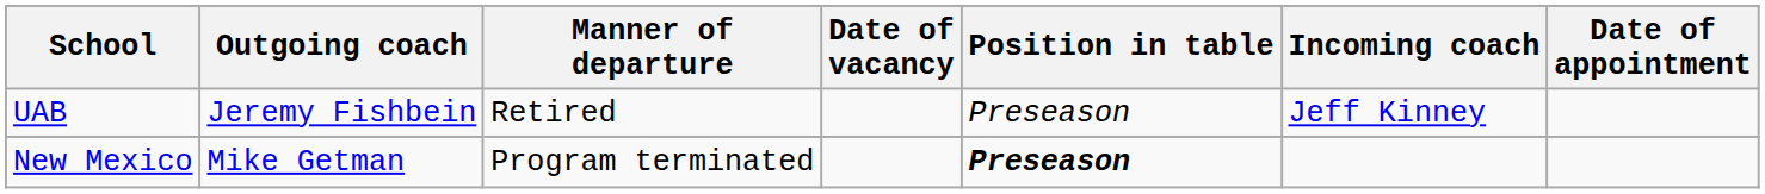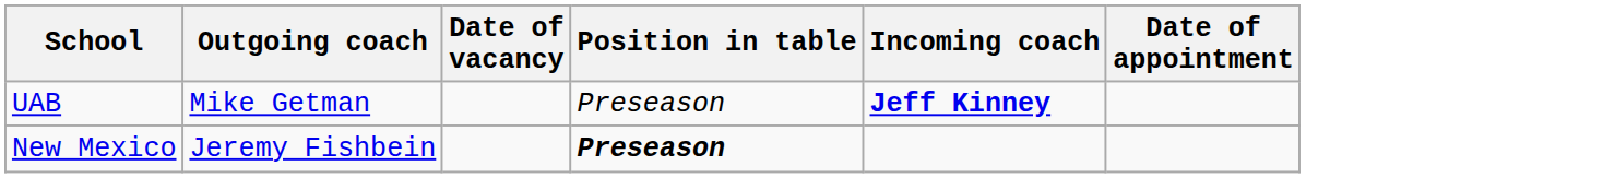 <table class="wikitable sortable">
 <tr>
 <th>School</th>
 <th>Outgoing coach</th>
-<th>Manner of <br> departure</th>
 <th>Date of <br> vacancy</th>
 <th>Position in table</th>
 <th>Incoming coach</th>
 <th>Date of <br> appointment</th>
 </tr>
 <tr>
 <td><a href='#'>UAB</a></td>
-<td> <a href='#'>Jeremy Fishbein</a></td>
-<td>Retired</td>
+<td> <a href='#'>Mike Getman</a></td>
 <td></td>
 <td><em>Preseason</em></td>
-<td> <a href='#'>Jeff Kinney</a></td>
+<td><strong> <a href='#'>Jeff Kinney</a></strong></td>
 <td></td>
 </tr>
 <tr>
 <td><a href='#'>New Mexico</a></td>
-<td> <a href='#'>Mike Getman</a></td>
-<td>Program terminated</td>
+<td> <a href='#'>Jeremy Fishbein</a></td>
 <td></td>
 <td><strong><em>Preseason</em></strong></td>
 <td></td>
 <td></td>
 </tr>
 </table>
